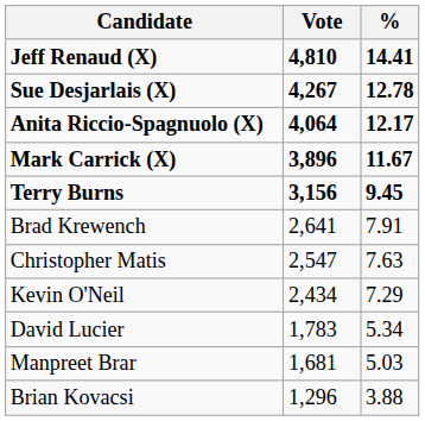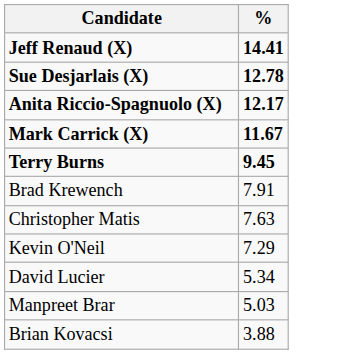 <table class="wikitable">
 <tr>
 <th bgcolor="#DDDDFF" width="200px">Candidate</th>
-<th bgcolor="#DDDDFF" width="50px">Vote</th>
 <th bgcolor="#DDDDFF" width="30px">%</th>
 </tr>
 <tr>
 <td><strong>Jeff Renaud (X)</strong></td>
-<td><strong>4,810</strong></td>
 <td><strong>14.41</strong></td>
 </tr>
 <tr>
 <td><strong>Sue Desjarlais (X)</strong></td>
-<td><strong>4,267</strong></td>
 <td><strong>12.78</strong></td>
 </tr>
 <tr>
 <td><strong>Anita Riccio-Spagnuolo (X)</strong></td>
-<td><strong>4,064</strong></td>
 <td><strong>12.17</strong></td>
 </tr>
 <tr>
 <td><strong>Mark Carrick (X)</strong></td>
-<td><strong>3,896</strong></td>
 <td><strong>11.67</strong></td>
 </tr>
 <tr>
 <td><strong>Terry Burns</strong></td>
-<td><strong>3,156</strong></td>
 <td><strong>9.45</strong></td>
 </tr>
 <tr>
 <td>Brad Krewench</td>
-<td>2,641</td>
 <td>7.91</td>
 </tr>
 <tr>
 <td>Christopher Matis</td>
-<td>2,547</td>
 <td>7.63</td>
 </tr>
 <tr>
 <td>Kevin O'Neil</td>
-<td>2,434</td>
 <td>7.29</td>
 </tr>
 <tr>
 <td>David Lucier</td>
-<td>1,783</td>
 <td>5.34</td>
 </tr>
 <tr>
 <td>Manpreet Brar</td>
-<td>1,681</td>
 <td>5.03</td>
 </tr>
 <tr>
 <td>Brian Kovacsi</td>
-<td>1,296</td>
 <td>3.88</td>
 </tr>
 </table>
